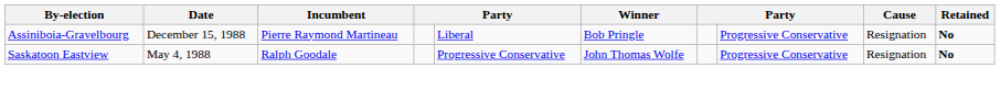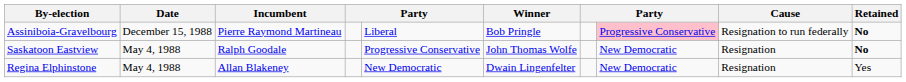 <table class=wikitable style="width:100%">
 <tr>
 <th>By-election</th>
 <th>Date</th>
 <th>Incumbent</th>
 <th colspan=2>Party</th>
 <th>Winner</th>
 <th colspan=2>Party</th>
 <th>Cause</th>
 <th>Retained</th>
 </tr>
 <tr>
 <td><a href='#'>Assiniboia-Gravelbourg</a></td>
 <td>December 15, 1988</td>
 <td><a href='#'>Pierre Raymond Martineau</a></td>
 <td>    </td>
 <td><a href='#'>Liberal</a></td>
 <td><a href='#'>Bob Pringle</a></td>
 <td>    </td>
-<td><a href='#'>Progressive Conservative</a></td>
-<td>Resignation</td>
+<td style="background: pink;"><a href='#'>Progressive Conservative</a></td>
+<td>Resignation to run federally</td>
 <td><strong>No</strong></td>
 </tr>
 <tr>
 <td><a href='#'>Saskatoon Eastview</a></td>
 <td>May 4, 1988</td>
 <td><a href='#'>Ralph Goodale</a></td>
 <td>    </td>
 <td><a href='#'>Progressive Conservative</a></td>
 <td><a href='#'>John Thomas Wolfe</a></td>
 <td>    </td>
-<td><a href='#'>Progressive Conservative</a></td>
+<td><a href='#'>New Democratic</a></td>
 <td>Resignation</td>
 <td><strong>No</strong></td>
 </tr>
+<tr>
+<td><a href='#'>Regina Elphinstone</a></td>
+<td>May 4, 1988</td>
+<td><a href='#'>Allan Blakeney</a></td>
+<td>    </td>
+<td><a href='#'>New Democratic</a></td>
+<td><a href='#'>Dwain Lingenfelter</a></td>
+<td>    </td>
+<td><a href='#'>New Democratic</a></td>
+<td>Resignation</td>
+<td>Yes</td>
+</tr>
 </table>
